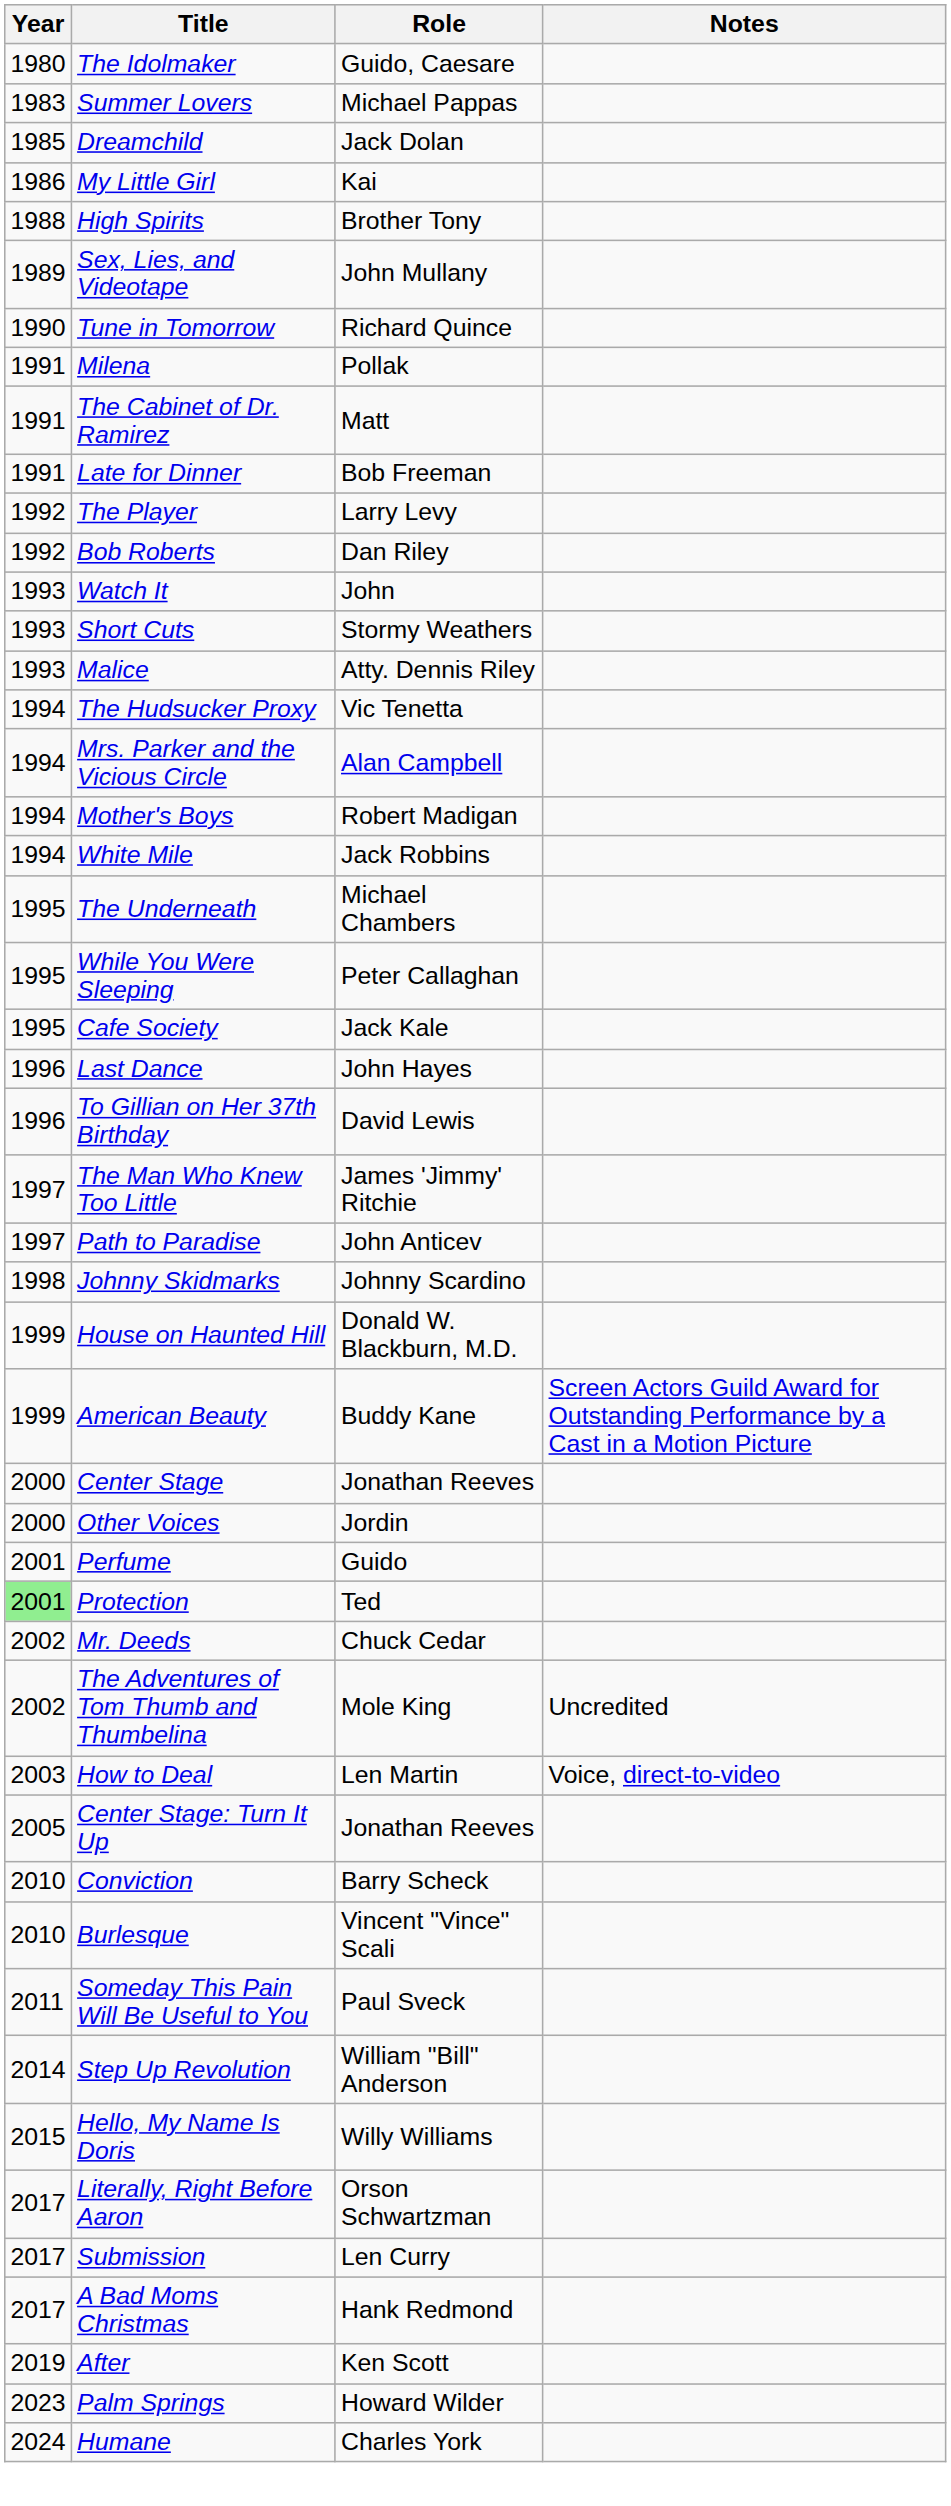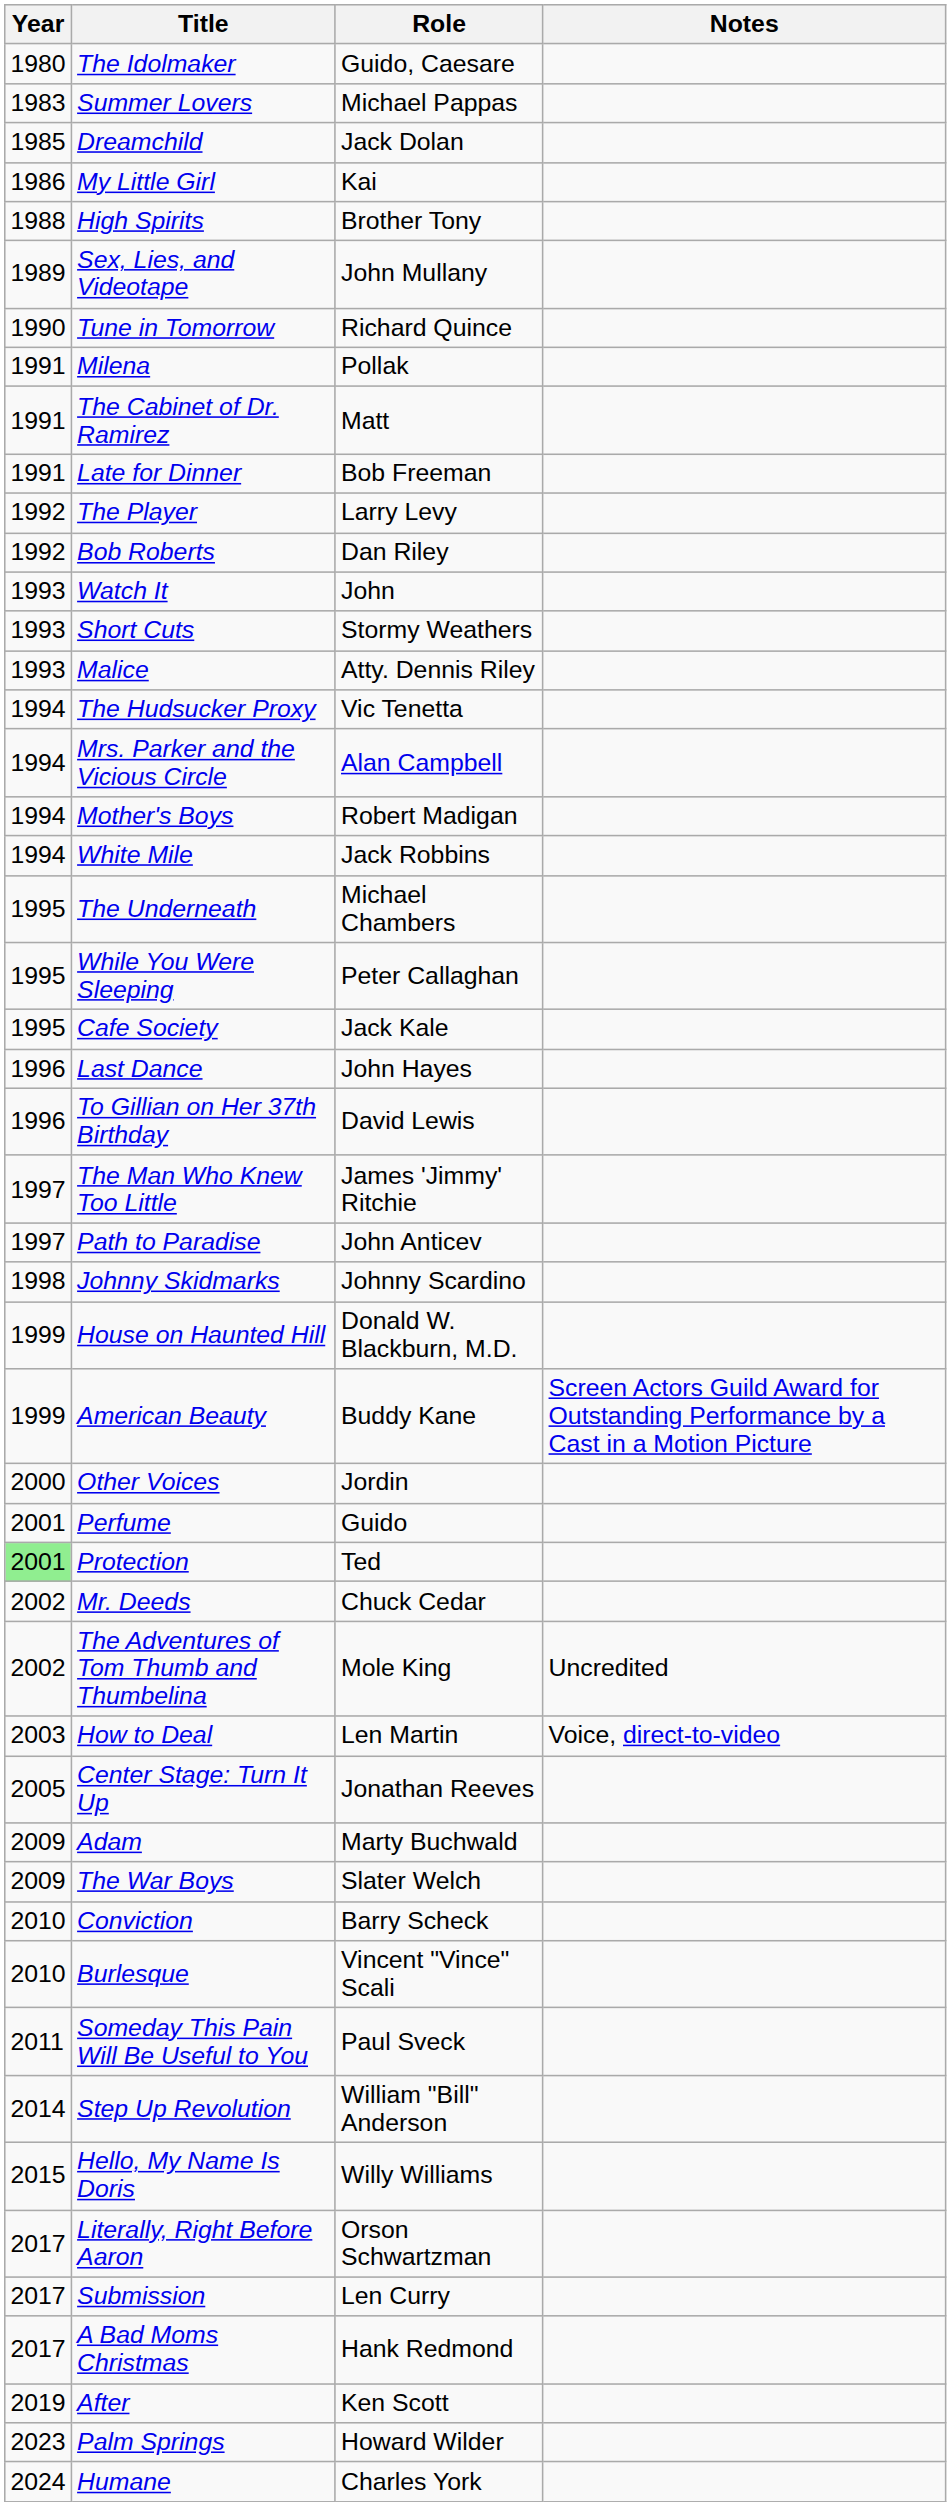 <table class="wikitable sortable">
 <tr>
 <th>Year</th>
 <th>Title</th>
 <th>Role</th>
 <th class="unsortable">Notes</th>
 </tr>
 <tr>
 <td>1980</td>
 <td><em><a href='#'>The Idolmaker</a></em></td>
 <td>Guido, Caesare</td>
 <td></td>
 </tr>
 <tr>
 <td>1983</td>
 <td><em><a href='#'>Summer Lovers</a></em></td>
 <td>Michael Pappas</td>
 <td></td>
 </tr>
 <tr>
 <td>1985</td>
 <td><em><a href='#'>Dreamchild</a></em></td>
 <td>Jack Dolan</td>
 <td></td>
 </tr>
 <tr>
 <td>1986</td>
 <td><em><a href='#'>My Little Girl</a></em></td>
 <td>Kai</td>
 <td></td>
 </tr>
 <tr>
 <td>1988</td>
 <td><em><a href='#'>High Spirits</a></em></td>
 <td>Brother Tony</td>
 <td></td>
 </tr>
 <tr>
 <td>1989</td>
 <td><em><a href='#'>Sex, Lies, and Videotape</a></em></td>
 <td>John Mullany</td>
 <td></td>
 </tr>
 <tr>
 <td>1990</td>
 <td><em><a href='#'>Tune in Tomorrow</a></em></td>
 <td>Richard Quince</td>
 <td></td>
 </tr>
 <tr>
 <td>1991</td>
 <td><em><a href='#'>Milena</a></em></td>
 <td>Pollak</td>
 <td></td>
 </tr>
 <tr>
 <td>1991</td>
 <td><em><a href='#'>The Cabinet of Dr. Ramirez</a></em></td>
 <td>Matt</td>
 <td></td>
 </tr>
 <tr>
 <td>1991</td>
 <td><em><a href='#'>Late for Dinner</a></em></td>
 <td>Bob Freeman</td>
 <td></td>
 </tr>
 <tr>
 <td>1992</td>
 <td><em><a href='#'>The Player</a></em></td>
 <td>Larry Levy</td>
 <td></td>
 </tr>
 <tr>
 <td>1992</td>
 <td><em><a href='#'>Bob Roberts</a></em></td>
 <td>Dan Riley</td>
 <td></td>
 </tr>
 <tr>
 <td>1993</td>
 <td><em><a href='#'>Watch It</a></em></td>
 <td>John</td>
 <td></td>
 </tr>
 <tr>
 <td>1993</td>
 <td><em><a href='#'>Short Cuts</a></em></td>
 <td>Stormy Weathers</td>
 <td></td>
 </tr>
 <tr>
 <td>1993</td>
 <td><em><a href='#'>Malice</a></em></td>
 <td>Atty. Dennis Riley</td>
 <td></td>
 </tr>
 <tr>
 <td>1994</td>
 <td><em><a href='#'>The Hudsucker Proxy</a></em></td>
 <td>Vic Tenetta</td>
 <td></td>
 </tr>
 <tr>
 <td>1994</td>
 <td><em><a href='#'>Mrs. Parker and the Vicious Circle</a></em></td>
 <td><a href='#'>Alan Campbell</a></td>
 <td></td>
 </tr>
 <tr>
 <td>1994</td>
 <td><em><a href='#'>Mother's Boys</a></em></td>
 <td>Robert Madigan</td>
 <td></td>
 </tr>
 <tr>
 <td>1994</td>
 <td><em><a href='#'>White Mile</a></em></td>
 <td>Jack Robbins</td>
 <td></td>
 </tr>
 <tr>
 <td>1995</td>
 <td><em><a href='#'>The Underneath</a></em></td>
 <td>Michael Chambers</td>
 <td></td>
 </tr>
 <tr>
 <td>1995</td>
 <td><em><a href='#'>While You Were Sleeping</a></em></td>
 <td>Peter Callaghan</td>
 <td></td>
 </tr>
 <tr>
 <td>1995</td>
 <td><em><a href='#'>Cafe Society</a></em></td>
 <td>Jack Kale</td>
 <td></td>
 </tr>
 <tr>
 <td>1996</td>
 <td><em><a href='#'>Last Dance</a></em></td>
 <td>John Hayes</td>
 <td></td>
 </tr>
 <tr>
 <td>1996</td>
 <td><em><a href='#'>To Gillian on Her 37th Birthday</a></em></td>
 <td>David Lewis</td>
 <td></td>
 </tr>
 <tr>
 <td>1997</td>
 <td><em><a href='#'>The Man Who Knew Too Little</a></em></td>
 <td>James 'Jimmy' Ritchie</td>
 <td></td>
 </tr>
 <tr>
 <td>1997</td>
 <td><em><a href='#'>Path to Paradise</a></em></td>
 <td>John Anticev</td>
 <td></td>
 </tr>
 <tr>
 <td>1998</td>
 <td><em><a href='#'>Johnny Skidmarks</a></em></td>
 <td>Johnny Scardino</td>
 <td></td>
 </tr>
 <tr>
 <td>1999</td>
 <td><em><a href='#'>House on Haunted Hill</a></em></td>
 <td>Donald W. Blackburn, M.D.</td>
 <td></td>
 </tr>
 <tr>
 <td>1999</td>
 <td><em><a href='#'>American Beauty</a></em></td>
 <td>Buddy Kane</td>
 <td><a href='#'>Screen Actors Guild Award for Outstanding Performance by a Cast in a Motion Picture</a></td>
 </tr>
 <tr>
 <td>2000</td>
-<td><em><a href='#'>Center Stage</a></em></td>
-<td>Jonathan Reeves</td>
-<td></td>
-</tr>
-<tr>
-<td>2000</td>
 <td><em><a href='#'>Other Voices</a></em></td>
 <td>Jordin</td>
 <td></td>
 </tr>
 <tr>
 <td>2001</td>
 <td><em><a href='#'>Perfume</a></em></td>
 <td>Guido</td>
 <td></td>
 </tr>
 <tr>
 <td style="background: lightgreen;">2001</td>
 <td><em><a href='#'>Protection</a></em></td>
 <td>Ted</td>
 <td></td>
 </tr>
 <tr>
 <td>2002</td>
 <td><em><a href='#'>Mr. Deeds</a></em></td>
 <td>Chuck Cedar</td>
 <td></td>
 </tr>
 <tr>
 <td>2002</td>
 <td><em><a href='#'>The Adventures of Tom Thumb and Thumbelina</a></em></td>
 <td>Mole King</td>
 <td>Uncredited</td>
 </tr>
 <tr>
 <td>2003</td>
 <td><em><a href='#'>How to Deal</a></em></td>
 <td>Len Martin</td>
 <td>Voice, <a href='#'>direct-to-video</a></td>
 </tr>
 <tr>
 <td>2005</td>
 <td><em><a href='#'>Center Stage: Turn It Up</a></em></td>
 <td>Jonathan Reeves</td>
+<td></td>
+</tr>
+<tr>
+<td>2009</td>
+<td><em><a href='#'>Adam</a></em></td>
+<td>Marty Buchwald</td>
+<td></td>
+</tr>
+<tr>
+<td>2009</td>
+<td><em><a href='#'>The War Boys</a></em></td>
+<td>Slater Welch</td>
 <td></td>
 </tr>
 <tr>
 <td>2010</td>
 <td><em><a href='#'>Conviction</a></em></td>
 <td>Barry Scheck</td>
 <td></td>
 </tr>
 <tr>
 <td>2010</td>
 <td><em><a href='#'>Burlesque</a></em></td>
 <td>Vincent "Vince" Scali</td>
 <td></td>
 </tr>
 <tr>
 <td>2011</td>
 <td><em><a href='#'>Someday This Pain Will Be Useful to You</a></em></td>
 <td>Paul Sveck</td>
 <td></td>
 </tr>
 <tr>
 <td>2014</td>
 <td><em><a href='#'>Step Up Revolution</a></em></td>
 <td>William "Bill" Anderson</td>
 <td></td>
 </tr>
 <tr>
 <td>2015</td>
 <td><em><a href='#'>Hello, My Name Is Doris</a></em></td>
 <td>Willy Williams</td>
 <td></td>
 </tr>
 <tr>
 <td>2017</td>
 <td><em><a href='#'>Literally, Right Before Aaron</a></em></td>
 <td>Orson Schwartzman</td>
 <td></td>
 </tr>
 <tr>
 <td>2017</td>
 <td><em><a href='#'>Submission</a></em></td>
 <td>Len Curry</td>
 <td></td>
 </tr>
 <tr>
 <td>2017</td>
 <td><em><a href='#'>A Bad Moms Christmas</a></em></td>
 <td>Hank Redmond</td>
 <td></td>
 </tr>
 <tr>
 <td>2019</td>
 <td><em><a href='#'>After</a></em></td>
 <td>Ken Scott</td>
 <td></td>
 </tr>
 <tr>
 <td>2023</td>
 <td><em><a href='#'>Palm Springs</a></em></td>
 <td>Howard Wilder</td>
 <td></td>
 </tr>
 <tr>
 <td>2024</td>
 <td><em><a href='#'>Humane</a></em></td>
 <td>Charles York</td>
 <td></td>
 </tr>
 </table>
